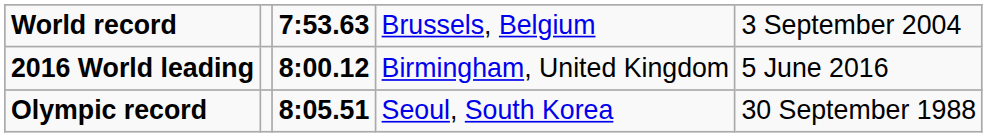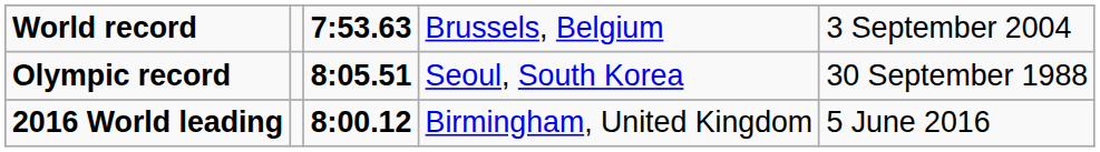 <table class="wikitable">
 <tr>
 <td><strong>World record</strong></td>
 <td></td>
 <td><strong>7:53.63</strong></td>
 <td><a href='#'>Brussels</a>, <a href='#'>Belgium</a></td>
 <td>3 September 2004</td>
 </tr>
 <tr>
+<td><strong>Olympic record</strong></td>
+<td></td>
+<td><strong>8:05.51</strong></td>
+<td><a href='#'>Seoul</a>, <a href='#'>South Korea</a></td>
+<td>30 September 1988</td>
+</tr>
+<tr>
 <td><strong>2016 World leading</strong></td>
 <td></td>
 <td><strong>8:00.12</strong></td>
 <td><a href='#'>Birmingham</a>, United Kingdom</td>
 <td>5 June 2016</td>
 </tr>
-<tr>
-<td><strong>Olympic record</strong></td>
-<td></td>
-<td><strong>8:05.51</strong></td>
-<td><a href='#'>Seoul</a>, <a href='#'>South Korea</a></td>
-<td>30 September 1988</td>
-</tr>
 </table>
